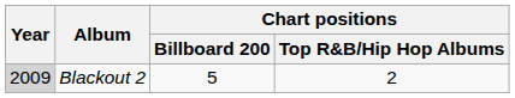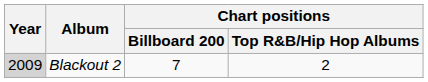 <table class="wikitable">
 <tr>
 <th rowspan="2">Year</th>
 <th rowspan="2">Album</th>
 <th colspan="2">Chart positions</th>
 </tr>
 <tr>
 <th>Billboard 200</th>
 <th>Top R&B/Hip Hop Albums</th>
 </tr>
 <tr>
 <td style="background: lightgrey;">2009</td>
 <td><em>Blackout 2</em></td>
-<td style="text-align:center;">5</td>
+<td style="text-align:center;">7</td>
 <td style="text-align:center;">2</td>
 </tr>
 </table>
